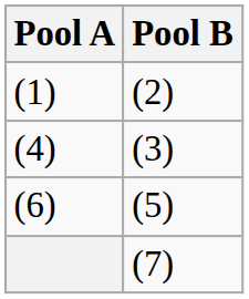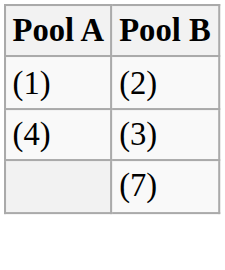 <table class="wikitable">
 <tr>
 <th width=50%>Pool A</th>
 <th width=50%>Pool B</th>
 </tr>
 <tr>
 <td> (1)</td>
 <td> (2)</td>
 </tr>
 <tr>
 <td> (4)</td>
 <td> (3)</td>
 </tr>
 <tr>
-<td> (6)</td>
-<td> (5)</td>
-</tr>
-<tr>
 <th></th>
 <td> (7)</td>
 </tr>
 </table>
